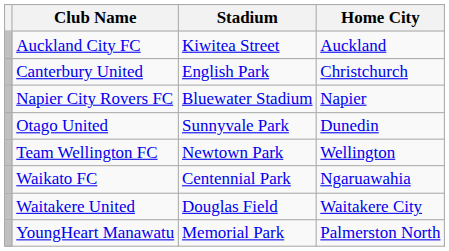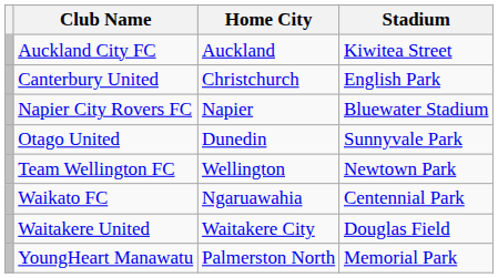 <table class="wikitable sortable">
 <tr>
 <th></th>
 <th>Club Name</th>
+<th>Home City</th>
 <th>Stadium</th>
-<th>Home City</th>
 </tr>
 <tr>
 <td style="background:silver"></td>
 <td><a href='#'>Auckland City FC</a></td>
+<td><a href='#'>Auckland</a></td>
 <td><a href='#'>Kiwitea Street</a></td>
-<td><a href='#'>Auckland</a></td>
 </tr>
 <tr>
 <td style="background:silver"></td>
 <td><a href='#'>Canterbury United</a></td>
+<td><a href='#'>Christchurch</a></td>
 <td><a href='#'>English Park</a></td>
-<td><a href='#'>Christchurch</a></td>
 </tr>
 <tr>
 <td style="background:silver"></td>
 <td><a href='#'>Napier City Rovers FC</a></td>
+<td><a href='#'>Napier</a></td>
 <td><a href='#'>Bluewater Stadium</a></td>
-<td><a href='#'>Napier</a></td>
 </tr>
 <tr>
 <td style="background:silver"></td>
 <td><a href='#'>Otago United</a></td>
+<td><a href='#'>Dunedin</a></td>
 <td><a href='#'>Sunnyvale Park</a></td>
-<td><a href='#'>Dunedin</a></td>
 </tr>
 <tr>
 <td style="background:silver"></td>
 <td><a href='#'>Team Wellington FC</a></td>
+<td><a href='#'>Wellington</a></td>
 <td><a href='#'>Newtown Park</a></td>
-<td><a href='#'>Wellington</a></td>
 </tr>
 <tr>
 <td style="background:silver"></td>
 <td><a href='#'>Waikato FC</a></td>
+<td><a href='#'>Ngaruawahia</a></td>
 <td><a href='#'>Centennial Park</a></td>
-<td><a href='#'>Ngaruawahia</a></td>
 </tr>
 <tr>
 <td style="background:silver"></td>
 <td><a href='#'>Waitakere United</a></td>
+<td><a href='#'>Waitakere City</a></td>
 <td><a href='#'>Douglas Field</a></td>
-<td><a href='#'>Waitakere City</a></td>
 </tr>
 <tr>
 <td style="background:silver"></td>
 <td><a href='#'>YoungHeart Manawatu</a></td>
+<td><a href='#'>Palmerston North</a></td>
 <td><a href='#'>Memorial Park</a></td>
-<td><a href='#'>Palmerston North</a></td>
 </tr>
 </table>
